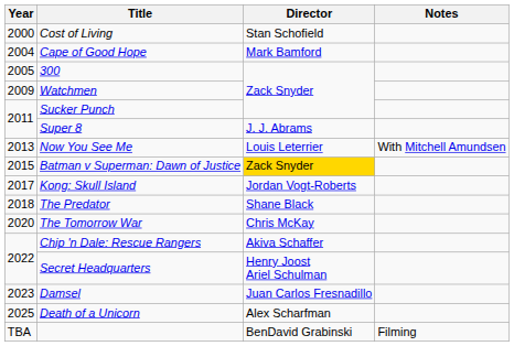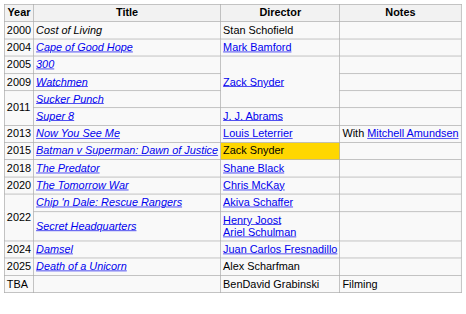 <table class="wikitable">
 <tr>
 <th>Year</th>
 <th>Title</th>
 <th>Director</th>
 <th>Notes</th>
 </tr>
 <tr>
 <td>2000</td>
 <td><em>Cost of Living</em></td>
 <td>Stan Schofield</td>
 <td></td>
 </tr>
 <tr>
 <td>2004</td>
 <td><em><a href='#'>Cape of Good Hope</a></em></td>
 <td><a href='#'>Mark Bamford</a></td>
 <td></td>
 </tr>
 <tr>
 <td>2005</td>
 <td><em><a href='#'>300</a></em></td>
 <td rowspan=3><a href='#'>Zack Snyder</a></td>
 <td></td>
 </tr>
 <tr>
 <td>2009</td>
 <td><em><a href='#'>Watchmen</a></em></td>
 <td></td>
 </tr>
 <tr>
 <td rowspan=2>2011</td>
 <td><em><a href='#'>Sucker Punch</a></em></td>
 <td></td>
 </tr>
 <tr>
 <td><em><a href='#'>Super 8</a></em></td>
 <td><a href='#'>J. J. Abrams</a></td>
 <td></td>
 </tr>
 <tr>
 <td>2013</td>
 <td><em><a href='#'>Now You See Me</a></em></td>
 <td><a href='#'>Louis Leterrier</a></td>
 <td>With <a href='#'>Mitchell Amundsen</a></td>
 </tr>
 <tr>
 <td>2015</td>
 <td><em><a href='#'>Batman v Superman: Dawn of Justice</a></em></td>
 <td style="background: gold;">Zack Snyder</td>
 <td></td>
 </tr>
 <tr>
-<td>2017</td>
-<td><em><a href='#'>Kong: Skull Island</a></em></td>
-<td><a href='#'>Jordan Vogt-Roberts</a></td>
-<td></td>
-</tr>
-<tr>
 <td>2018</td>
 <td><em><a href='#'>The Predator</a></em></td>
 <td><a href='#'>Shane Black</a></td>
 <td></td>
 </tr>
 <tr>
 <td>2020</td>
 <td><em><a href='#'>The Tomorrow War</a></em></td>
 <td><a href='#'>Chris McKay</a></td>
 <td></td>
 </tr>
 <tr>
 <td rowspan=2>2022</td>
 <td><em><a href='#'>Chip 'n Dale: Rescue Rangers</a></em></td>
 <td><a href='#'>Akiva Schaffer</a></td>
 <td></td>
 </tr>
 <tr>
 <td><em><a href='#'>Secret Headquarters</a></em></td>
 <td><a href='#'>Henry Joost</a><br><a href='#'>Ariel Schulman</a></td>
 <td></td>
 </tr>
 <tr>
-<td>2023</td>
+<td>2024</td>
 <td><em><a href='#'>Damsel</a></em></td>
 <td><a href='#'>Juan Carlos Fresnadillo</a></td>
 <td></td>
 </tr>
 <tr>
 <td>2025</td>
 <td><em><a href='#'>Death of a Unicorn</a></em></td>
 <td>Alex Scharfman</td>
 <td></td>
 </tr>
 <tr>
 <td>TBA</td>
 <td></td>
 <td>BenDavid Grabinski</td>
 <td>Filming</td>
 </tr>
 </table>
